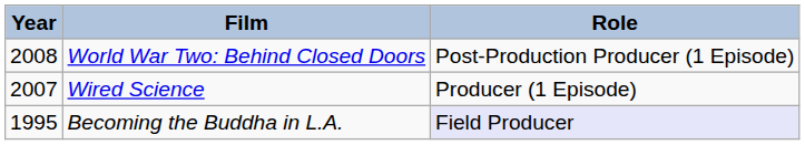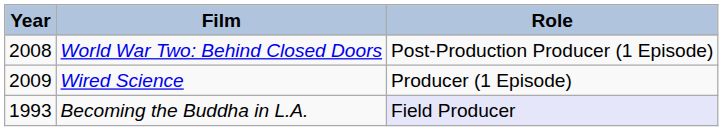 <table class="wikitable" style="font-size:95%;">
 <tr>
 <th style="background:#B0C4DE;">Year</th>
 <th style="background:#B0C4DE;">Film</th>
 <th style="background:#B0C4DE;">Role</th>
 </tr>
 <tr>
 <td>2008</td>
 <td><em><a href='#'>World War Two: Behind Closed Doors</a></em></td>
 <td>Post-Production Producer (1 Episode)</td>
 </tr>
 <tr>
-<td>2007</td>
+<td>2009</td>
 <td><em><a href='#'>Wired Science</a></em></td>
 <td>Producer (1 Episode)</td>
 </tr>
 <tr>
-<td>1995</td>
+<td>1993</td>
 <td><em>Becoming the Buddha in L.A.</em></td>
 <td style="background: lavender;">Field Producer</td>
 </tr>
 </table>
